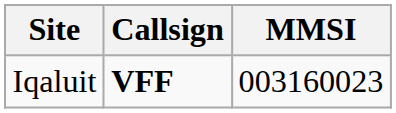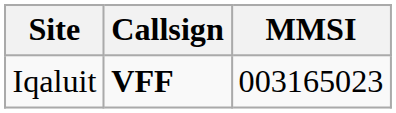 <table class="wikitable">
 <tr>
 <th>Site</th>
 <th>Callsign</th>
 <th>MMSI</th>
 </tr>
 <tr>
 <td>Iqaluit</td>
 <td><strong>VFF</strong></td>
-<td>003160023</td>
+<td>003165023</td>
 </tr>
 </table>
